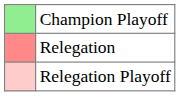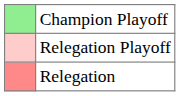 <table bgcolor="#f7f8ff" cellpadding="3" cellspacing="0" border="1" style="font-size: 95%; border: gray solid 1px; border-collapse: collapse;text-align:center;">
 <tr>
 <td style="background: #90EE90;" width="20"></td>
 <td bgcolor="#ffffff" align="left">Champion Playoff</td>
 </tr>
 <tr>
+<td style="background: #FFCCCC;" width="20"></td>
+<td bgcolor="#ffffff" align="left">Relegation Playoff</td>
+</tr>
+<tr>
 <td style="background: #FF8888" width="20"></td>
 <td bgcolor="#ffffff" align="left">Relegation</td>
 </tr>
-<tr>
-<td style="background: #FFCCCC;" width="20"></td>
-<td bgcolor="#ffffff" align="left">Relegation Playoff</td>
-</tr>
 </table>
